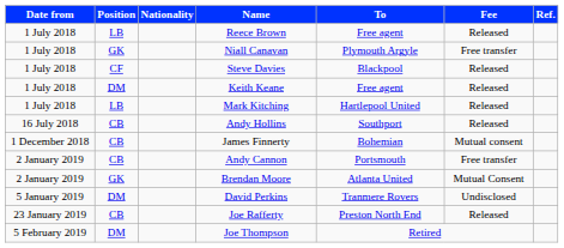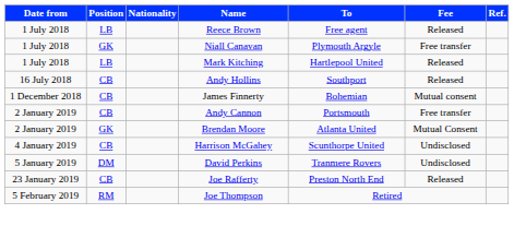 <table class="wikitable"  style="text-align:center; font-size:90%; ">
 <tr>
 <th style="background:#0033FF; color:#FFFFFF; width:110px;">Date from</th>
 <th style="background:#0033FF; color:#FFFFFF; width:50px;">Position</th>
 <th style="background:#0033FF; color:#FFFFFF; width:50px;">Nationality</th>
 <th style="background:#0033FF; color:#FFFFFF; width:150px;">Name</th>
 <th style="background:#0033FF; color:#FFFFFF; width:160px;">To</th>
 <th style="background:#0033FF; color:#FFFFFF; width:110px;">Fee</th>
 <th style="background:#0033FF; color:#FFFFFF; width:25px;">Ref.</th>
 </tr>
 <tr>
 <td>1 July 2018</td>
 <td><a href='#'>LB</a></td>
 <td></td>
 <td><a href='#'>Reece Brown</a></td>
 <td><a href='#'>Free agent</a></td>
 <td>Released</td>
 <td></td>
 </tr>
 <tr>
 <td>1 July 2018</td>
 <td><a href='#'>GK</a></td>
 <td></td>
 <td><a href='#'>Niall Canavan</a></td>
 <td><a href='#'>Plymouth Argyle</a></td>
 <td>Free transfer</td>
-<td></td>
-</tr>
-<tr>
-<td>1 July 2018</td>
-<td><a href='#'>CF</a></td>
-<td></td>
-<td><a href='#'>Steve Davies</a></td>
-<td><a href='#'>Blackpool</a></td>
-<td>Released</td>
-<td></td>
-</tr>
-<tr>
-<td>1 July 2018</td>
-<td><a href='#'>DM</a></td>
-<td></td>
-<td><a href='#'>Keith Keane</a></td>
-<td><a href='#'>Free agent</a></td>
-<td>Released</td>
 <td></td>
 </tr>
 <tr>
 <td>1 July 2018</td>
 <td><a href='#'>LB</a></td>
 <td></td>
 <td><a href='#'>Mark Kitching</a></td>
 <td><a href='#'>Hartlepool United</a></td>
 <td>Released</td>
 <td></td>
 </tr>
 <tr>
 <td>16 July 2018</td>
 <td><a href='#'>CB</a></td>
 <td></td>
 <td><a href='#'>Andy Hollins</a></td>
 <td><a href='#'>Southport</a></td>
 <td>Released</td>
 <td></td>
 </tr>
 <tr>
 <td>1 December 2018</td>
 <td><a href='#'>CB</a></td>
 <td></td>
 <td>James Finnerty</td>
 <td> <a href='#'>Bohemian</a></td>
 <td>Mutual consent</td>
 <td></td>
 </tr>
 <tr>
 <td>2 January 2019</td>
 <td><a href='#'>CB</a></td>
 <td></td>
 <td><a href='#'>Andy Cannon</a></td>
 <td><a href='#'>Portsmouth</a></td>
 <td>Free transfer</td>
 <td></td>
 </tr>
 <tr>
 <td>2 January 2019</td>
 <td><a href='#'>GK</a></td>
 <td></td>
 <td><a href='#'>Brendan Moore</a></td>
 <td> <a href='#'>Atlanta United</a></td>
 <td>Mutual Consent</td>
 <td></td>
 </tr>
 <tr>
+<td>4 January 2019</td>
+<td><a href='#'>CB</a></td>
+<td></td>
+<td><a href='#'>Harrison McGahey</a></td>
+<td><a href='#'>Scunthorpe United</a></td>
+<td>Undisclosed</td>
+<td></td>
+</tr>
+<tr>
 <td>5 January 2019</td>
 <td><a href='#'>DM</a></td>
 <td></td>
 <td><a href='#'>David Perkins</a></td>
 <td><a href='#'>Tranmere Rovers</a></td>
 <td>Undisclosed</td>
 <td></td>
 </tr>
 <tr>
 <td>23 January 2019</td>
 <td><a href='#'>CB</a></td>
 <td></td>
 <td><a href='#'>Joe Rafferty</a></td>
 <td><a href='#'>Preston North End</a></td>
 <td>Released</td>
 <td></td>
 </tr>
 <tr>
 <td>5 February 2019</td>
-<td><a href='#'>DM</a></td>
+<td><a href='#'>RM</a></td>
 <td></td>
 <td><a href='#'>Joe Thompson</a></td>
 <td colspan="2"><a href='#'>Retired</a></td>
 <td></td>
 </tr>
 </table>
